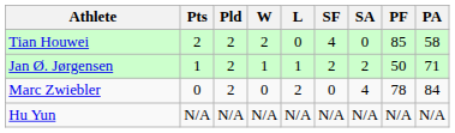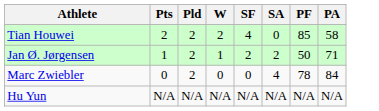 <table class=wikitable style="text-align:center">
 <tr>
 <th width=175>Athlete</th>
 <th width=20>Pts</th>
 <th width=20>Pld</th>
 <th width=20>W</th>
-<th width=20>L</th>
 <th width=20>SF</th>
 <th width=20>SA</th>
 <th width=20>PF</th>
 <th width=20>PA</th>
 </tr>
 <tr bgcolor=ccffcc>
 <td style="text-align:left"> <a href='#'>Tian Houwei</a></td>
 <td>2</td>
 <td>2</td>
 <td>2</td>
-<td>0</td>
 <td>4</td>
 <td>0</td>
 <td>85</td>
 <td>58</td>
 </tr>
 <tr bgcolor=ccffcc>
 <td style="text-align:left"> <a href='#'>Jan Ø. Jørgensen</a></td>
 <td>1</td>
 <td>2</td>
-<td>1</td>
 <td>1</td>
 <td>2</td>
 <td>2</td>
 <td>50</td>
 <td>71</td>
 </tr>
 <tr bgcolor=>
 <td style="text-align:left"> <a href='#'>Marc Zwiebler</a></td>
 <td>0</td>
 <td>2</td>
 <td>0</td>
-<td>2</td>
 <td>0</td>
 <td>4</td>
 <td>78</td>
 <td>84</td>
 </tr>
 <tr bgcolor=>
 <td style="text-align:left"> <a href='#'>Hu Yun</a></td>
 <td>N/A</td>
 <td>N/A</td>
 <td>N/A</td>
 <td>N/A</td>
 <td>N/A</td>
 <td>N/A</td>
 <td>N/A</td>
-<td>N/A</td>
 </tr>
 </table>
